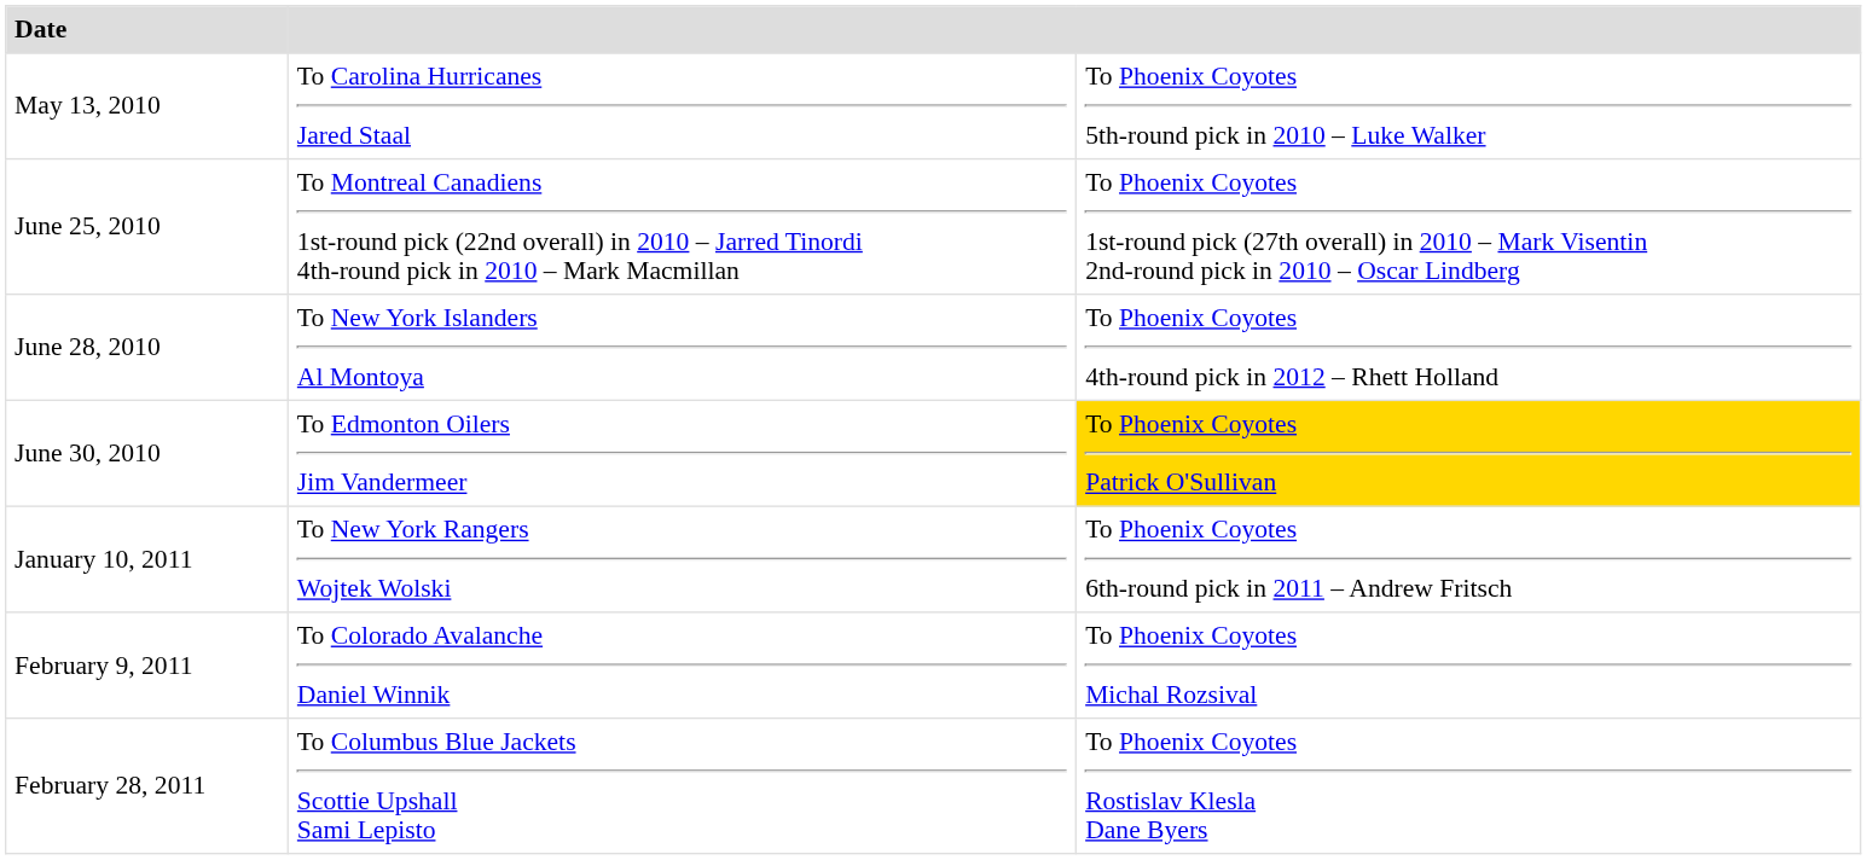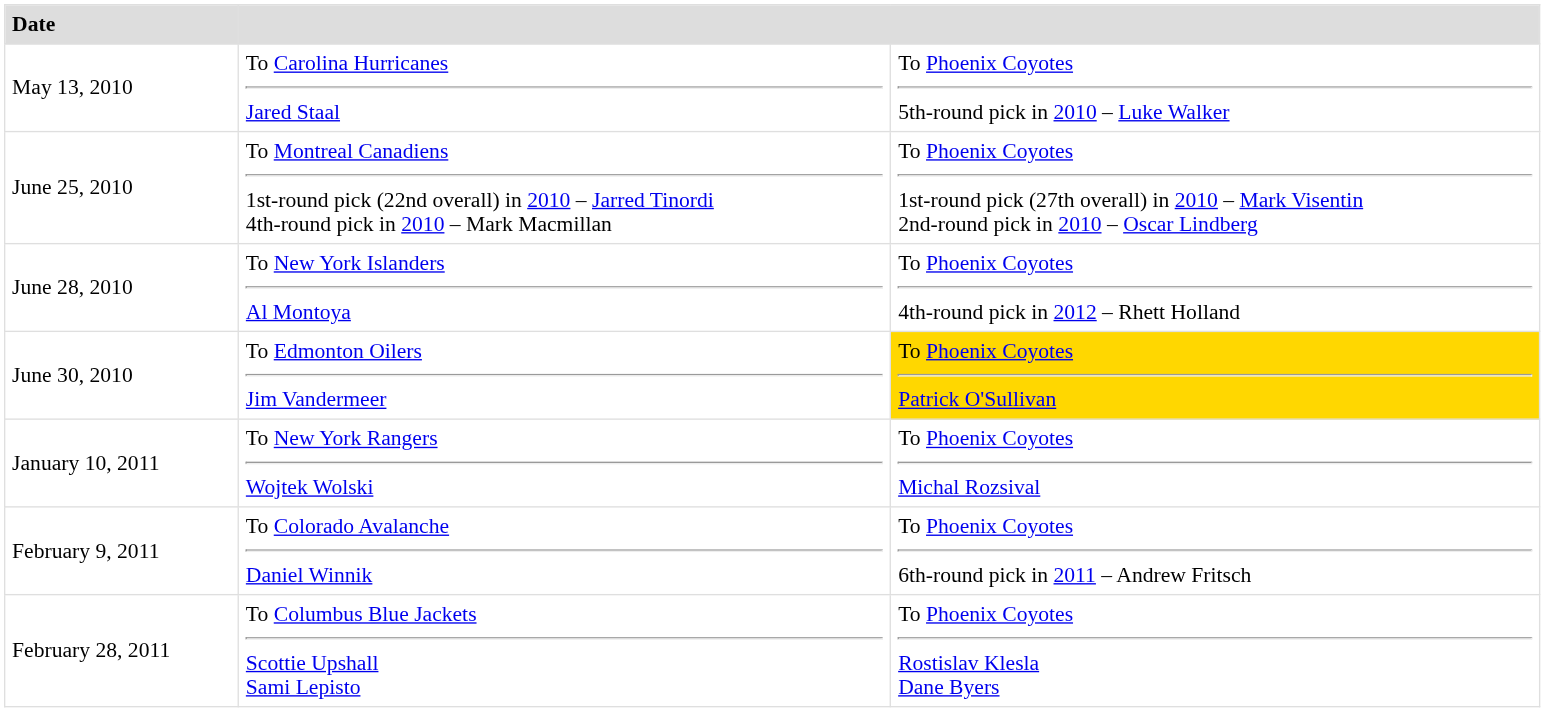 <table border=1 style="border-collapse:collapse" bordercolor="#DFDFDF" cellpadding="5" width=90%>
 <tr bgcolor="#dddddd">
 <td><strong>Date</strong></td>
 <th colspan="2"></th>
 </tr>
 <tr>
 <td>May 13, 2010</td>
 <td valign="top">To <a href='#'>Carolina Hurricanes</a> <hr><a href='#'>Jared Staal</a></td>
 <td valign="top">To <a href='#'>Phoenix Coyotes</a> <hr>5th-round pick in <a href='#'>2010</a> – <a href='#'>Luke Walker</a></td>
 </tr>
 <tr>
 <td>June 25, 2010</td>
 <td valign="top">To <a href='#'>Montreal Canadiens</a> <hr>1st-round pick (22nd overall) in <a href='#'>2010</a> – <a href='#'>Jarred Tinordi</a><br>4th-round pick in <a href='#'>2010</a> – Mark Macmillan</td>
 <td valign="top">To <a href='#'>Phoenix Coyotes</a> <hr>1st-round pick (27th overall) in <a href='#'>2010</a> – <a href='#'>Mark Visentin</a><br>2nd-round pick in <a href='#'>2010</a> – <a href='#'>Oscar Lindberg</a></td>
 </tr>
 <tr>
 <td>June 28, 2010</td>
 <td valign="top">To <a href='#'>New York Islanders</a> <hr><a href='#'>Al Montoya</a></td>
 <td valign="top">To <a href='#'>Phoenix Coyotes</a> <hr>4th-round pick in <a href='#'>2012</a> – Rhett Holland</td>
 </tr>
 <tr>
 <td>June 30, 2010</td>
 <td valign="top">To <a href='#'>Edmonton Oilers</a> <hr><a href='#'>Jim Vandermeer</a></td>
 <td valign="top" style="background: gold;">To <a href='#'>Phoenix Coyotes</a> <hr><a href='#'>Patrick O'Sullivan</a></td>
 </tr>
 <tr>
 <td>January 10, 2011</td>
 <td valign="top">To <a href='#'>New York Rangers</a> <hr><a href='#'>Wojtek Wolski</a></td>
-<td valign="top">To <a href='#'>Phoenix Coyotes</a> <hr>6th-round pick in <a href='#'>2011</a> – Andrew Fritsch</td>
+<td valign="top">To <a href='#'>Phoenix Coyotes</a> <hr><a href='#'>Michal Rozsival</a></td>
 </tr>
 <tr>
 <td>February 9, 2011</td>
 <td valign="top">To <a href='#'>Colorado Avalanche</a> <hr><a href='#'>Daniel Winnik</a></td>
-<td valign="top">To <a href='#'>Phoenix Coyotes</a> <hr><a href='#'>Michal Rozsival</a></td>
+<td valign="top">To <a href='#'>Phoenix Coyotes</a> <hr>6th-round pick in <a href='#'>2011</a> – Andrew Fritsch</td>
 </tr>
 <tr>
 <td>February 28, 2011</td>
 <td valign="top">To <a href='#'>Columbus Blue Jackets</a> <hr><a href='#'>Scottie Upshall</a><br><a href='#'>Sami Lepisto</a></td>
 <td valign="top">To <a href='#'>Phoenix Coyotes</a> <hr><a href='#'>Rostislav Klesla</a><br><a href='#'>Dane Byers</a></td>
 </tr>
 </table>
